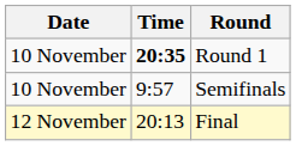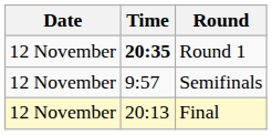 <table class="wikitable">
 <tr>
 <th>Date</th>
 <th>Time</th>
 <th>Round</th>
 </tr>
 <tr>
-<td>10 November</td>
+<td>12 November</td>
 <td><strong>20:35</strong></td>
 <td>Round 1</td>
 </tr>
 <tr>
-<td>10 November</td>
+<td>12 November</td>
 <td>9:57</td>
 <td>Semifinals</td>
 </tr>
 <tr style=background:lemonchiffon>
 <td>12 November</td>
 <td>20:13</td>
 <td>Final</td>
 </tr>
 </table>
